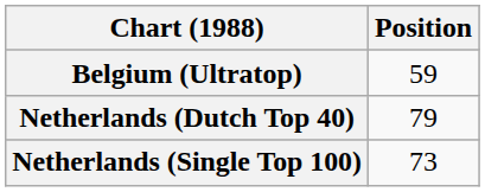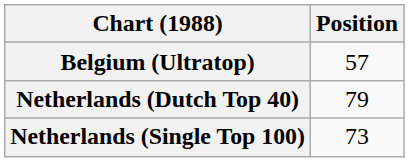 <table class="wikitable sortable plainrowheaders" style="text-align:center">
 <tr>
 <th>Chart (1988)</th>
 <th>Position</th>
 </tr>
 <tr>
 <th scope="row">Belgium (Ultratop)</th>
-<td>59</td>
+<td>57</td>
 </tr>
 <tr>
 <th scope="row">Netherlands (Dutch Top 40)</th>
 <td>79</td>
 </tr>
 <tr>
 <th scope="row">Netherlands (Single Top 100)</th>
 <td>73</td>
 </tr>
 </table>
